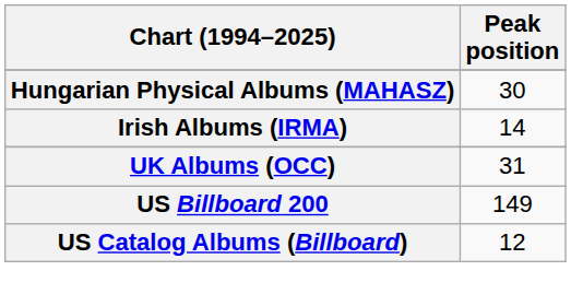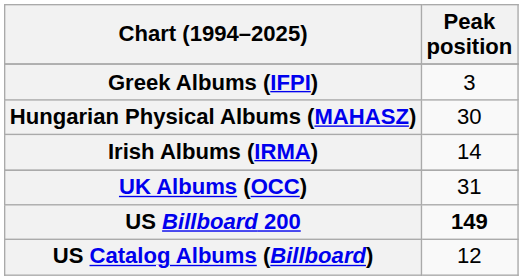 <table class="wikitable sortable plainrowheaders" style="text-align:center;">
 <tr>
 <th>Chart (1994–2025)</th>
 <th>Peak<br>position</th>
 </tr>
 <tr>
 </tr>
 <tr>
 </tr>
 <tr>
 </tr>
 <tr>
+</tr>
+<tr>
+<th scope="row">Greek Albums (<a href='#'>IFPI</a>)</th>
+<td>3</td>
 </tr>
 <tr>
 <th scope="row">Hungarian Physical Albums (<a href='#'>MAHASZ</a>)</th>
 <td>30</td>
 </tr>
 <tr>
 <th scope="row">Irish Albums (<a href='#'>IRMA</a>)</th>
 <td>14</td>
 </tr>
 <tr>
 </tr>
 <tr>
 </tr>
 <tr>
 </tr>
 <tr>
 <th scope="row"><a href='#'>UK Albums</a> (<a href='#'>OCC</a>)</th>
 <td>31</td>
 </tr>
 <tr>
 <th scope="row">US <a href='#'><em>Billboard</em> 200</a></th>
-<td>149</td>
+<td><strong>149</strong></td>
 </tr>
 <tr>
 <th scope="row">US <a href='#'>Catalog Albums</a> (<em><a href='#'>Billboard</a></em>)</th>
 <td>12</td>
 </tr>
 </table>
